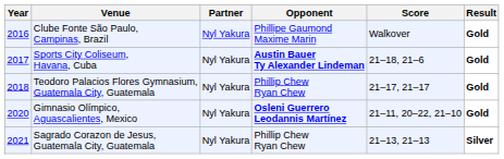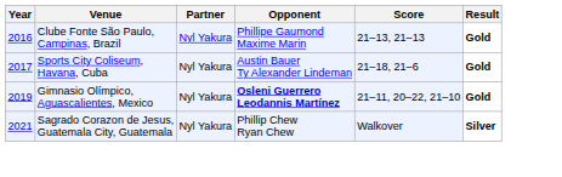 <table class="sortable wikitable" style="font-size: 90%;">
 <tr>
 <th>Year</th>
 <th>Venue</th>
 <th>Partner</th>
 <th>Opponent</th>
 <th>Score</th>
 <th>Result</th>
 </tr>
 <tr style="background:#ECF2FF">
 <td align="center"><a href='#'>2016</a></td>
 <td align="left">Clube Fonte São Paulo,<br><a href='#'>Campinas</a>, Brazil</td>
 <td align="left"> <a href='#'>Nyl Yakura</a></td>
 <td align="left"> <a href='#'>Phillipe Gaumond</a><br> <a href='#'>Maxime Marin</a></td>
-<td align="left">Walkover</td>
+<td align="left">21–13, 21–13</td>
 <td style="text-align:left; background:white"> <strong>Gold</strong></td>
 </tr>
 <tr style="background:#ECF2FF">
 <td align="center"><a href='#'>2017</a></td>
 <td align="left"><a href='#'>Sports City Coliseum</a>,<br><a href='#'>Havana</a>, Cuba</td>
 <td align="left"> Nyl Yakura</td>
-<td align="left"><strong> <a href='#'>Austin Bauer</a><br> <a href='#'>Ty Alexander Lindeman</a></strong></td>
+<td align="left"> <a href='#'>Austin Bauer</a><br> <a href='#'>Ty Alexander Lindeman</a></td>
 <td align="left">21–18, 21–6</td>
 <td style="text-align:left; background:white"> <strong>Gold</strong></td>
 </tr>
 <tr style="background:#ECF2FF">
-<td align="center"><a href='#'>2018</a></td>
-<td align="left">Teodoro Palacios Flores Gymnasium,<br><a href='#'>Guatemala City</a>, Guatemala</td>
-<td align="left"> Nyl Yakura</td>
-<td align="left"> <a href='#'>Phillip Chew</a><br> <a href='#'>Ryan Chew</a></td>
-<td align="left">21–17, 21–17</td>
-<td style="text-align:left; background:white"> <strong>Gold</strong></td>
-</tr>
-<tr style="background:#ECF2FF">
-<td align="center"><a href='#'>2020</a></td>
+<td align="center"><a href='#'>2019</a></td>
 <td align="left">Gimnasio Olímpico,<br><a href='#'>Aguascalientes</a>, Mexico</td>
 <td align="left"> Nyl Yakura</td>
 <td align="left"><strong> <a href='#'>Osleni Guerrero</a><br> <a href='#'>Leodannis Martínez</a></strong></td>
 <td align="left">21–11, 20–22, 21–10</td>
 <td style="text-align:left; background:white"> <strong>Gold</strong></td>
 </tr>
 <tr style="background:#ECF2FF">
 <td align="center"><a href='#'>2021</a></td>
 <td align="left">Sagrado Corazon de Jesus,<br>Guatemala City, Guatemala</td>
 <td align="left"> Nyl Yakura</td>
 <td align="left"> Phillip Chew<br> Ryan Chew</td>
-<td align="left">21–13, 21–13</td>
+<td align="left">Walkover</td>
 <td style="text-align:left; background:white"> <strong>Silver</strong></td>
 </tr>
 </table>
